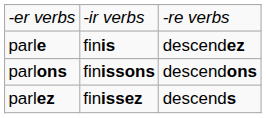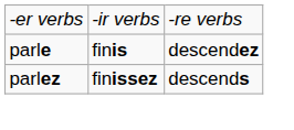 <table class=wikitable>
 <tr>
 <td><em>-er verbs</em></td>
 <td><em>-ir verbs</em></td>
 <td><em>-re verbs</em></td>
 </tr>
 <tr>
 <td>parl<strong>e</strong></td>
 <td>fin<strong>is</strong></td>
 <td>descend<strong>ez</strong></td>
 </tr>
 <tr>
-<td>parl<strong>ons</strong></td>
-<td>fin<strong>issons</strong></td>
-<td>descend<strong>ons</strong></td>
-</tr>
-<tr>
 <td>parl<strong>ez</strong></td>
 <td>fin<strong>issez</strong></td>
 <td>descend<strong>s</strong></td>
 </tr>
 </table>
